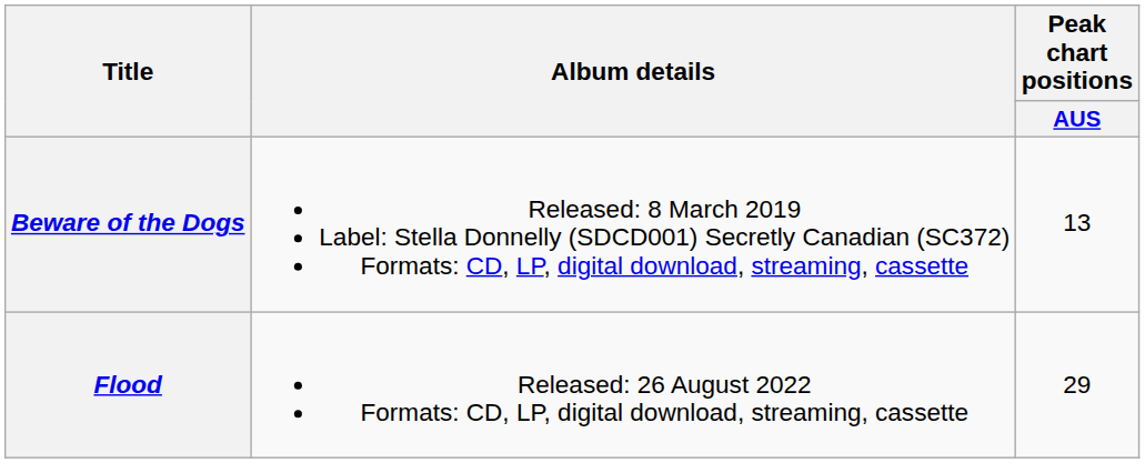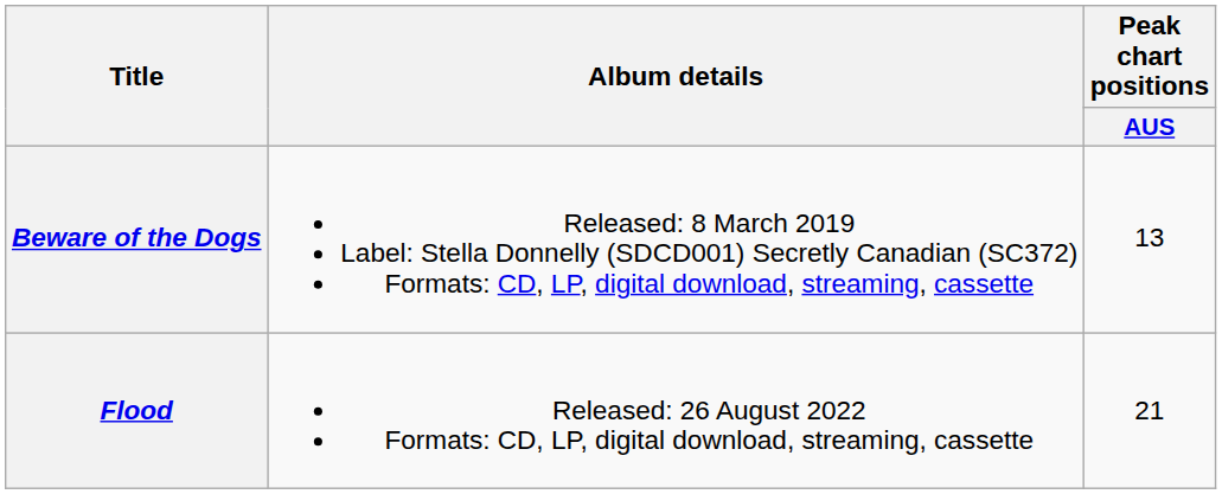 <table class="wikitable plainrowheaders" style="text-align:center;">
 <tr>
 <th scope="col" rowspan="2">Title</th>
 <th scope="col" rowspan="2">Album details</th>
 <th scope="col" colspan="1">Peak chart positions</th>
 </tr>
 <tr>
 <th scope="col" style="width:3em;font-size:90%;"><a href='#'>AUS</a><br></th>
 </tr>
 <tr>
 <th scope="row"><em><a href='#'>Beware of the Dogs</a></em></th>
 <td><br><ul><li>Released: 8 March 2019</li><li>Label: Stella Donnelly (SDCD001) Secretly Canadian (SC372)</li><li>Formats: <a href='#'>CD</a>, <a href='#'>LP</a>, <a href='#'>digital download</a>, <a href='#'>streaming</a>, <a href='#'>cassette</a></li></ul></td>
 <td>13</td>
 </tr>
 <tr>
 <th scope="row"><em><a href='#'>Flood</a></em></th>
 <td><br><ul><li>Released: 26 August 2022</li><li>Formats: CD, LP, digital download, streaming, cassette</li></ul></td>
-<td>29</td>
+<td>21</td>
 </tr>
 </table>
